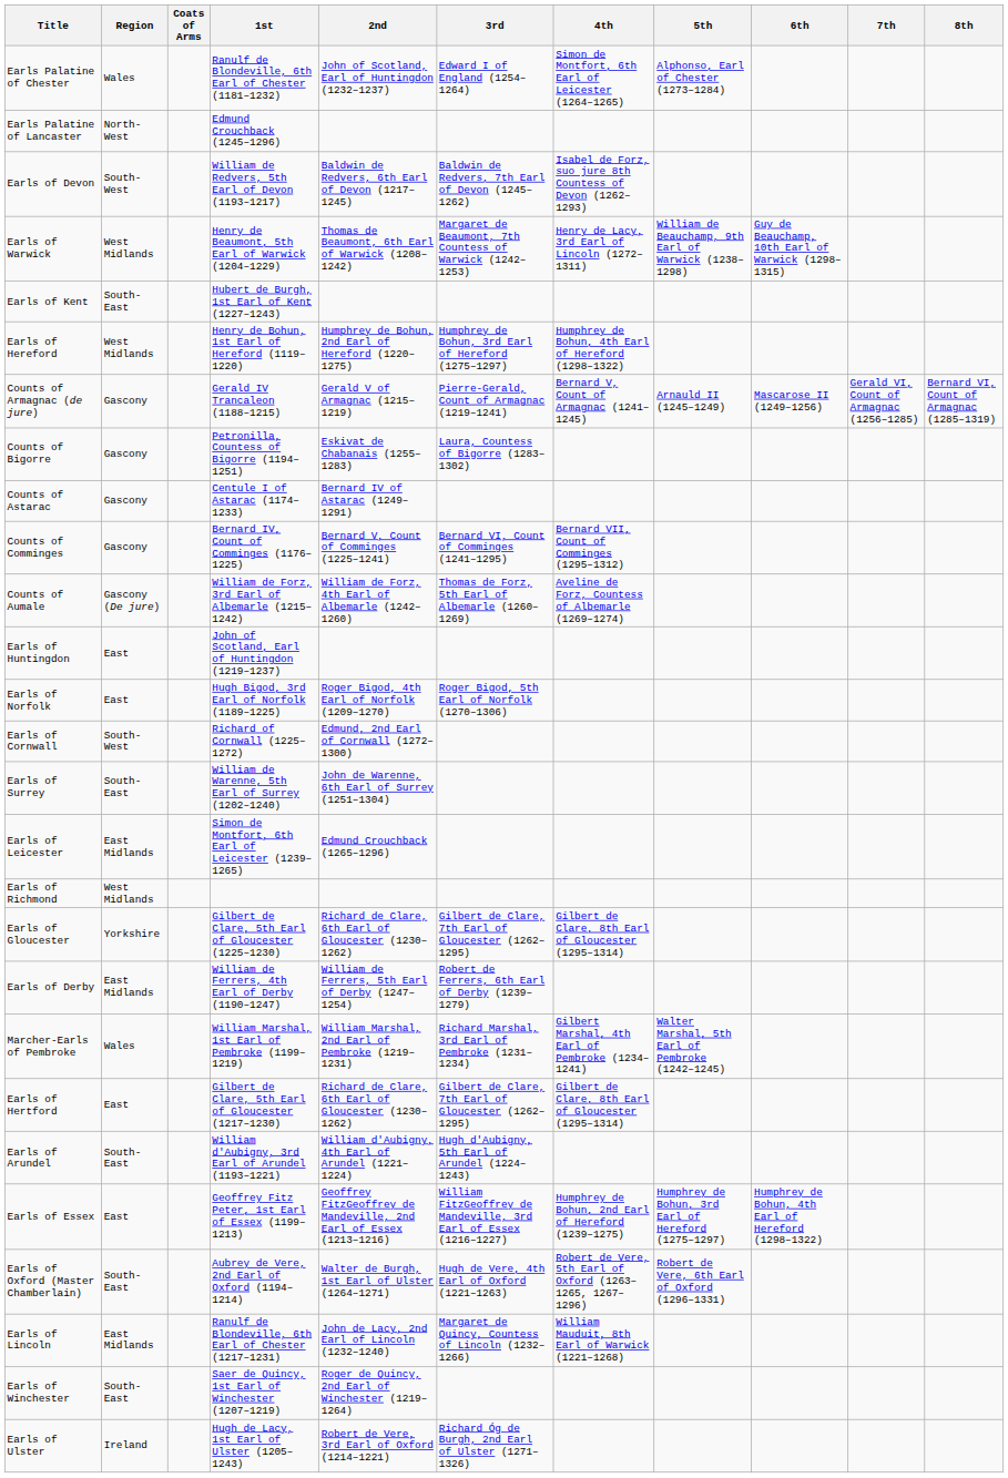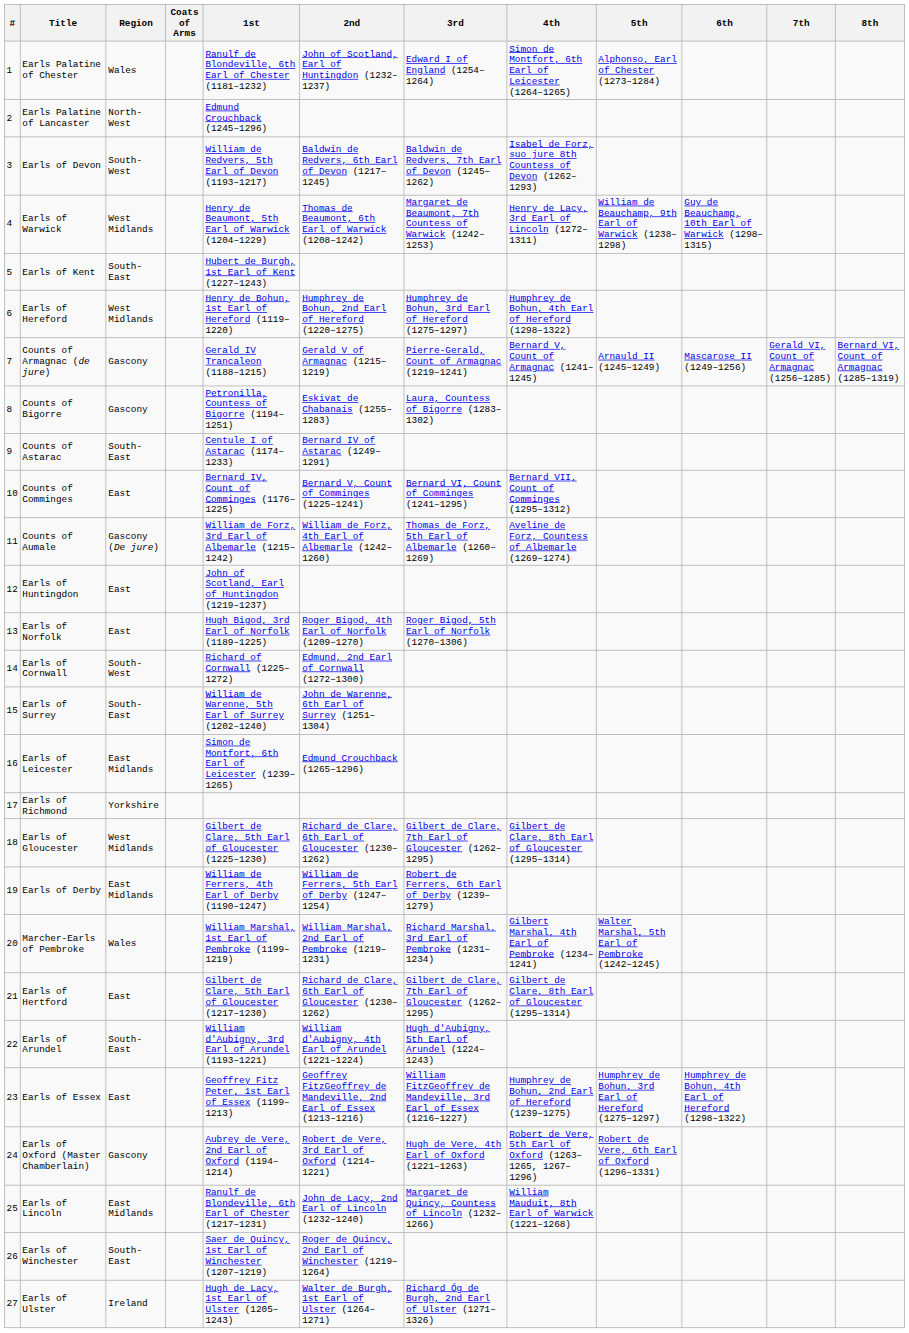 <table class="wikitable">
 <tr>
+<th>#</th>
 <th>Title</th>
 <th>Region</th>
 <th>Coats of Arms</th>
 <th>1st</th>
 <th>2nd</th>
 <th>3rd</th>
 <th>4th</th>
 <th>5th</th>
 <th>6th</th>
 <th>7th</th>
 <th>8th</th>
 </tr>
 <tr>
+<td>1</td>
 <td>Earls Palatine of Chester</td>
 <td>Wales</td>
 <td></td>
 <td><a href='#'>Ranulf de Blondeville, 6th Earl of Chester</a> (1181–1232)</td>
 <td><a href='#'>John of Scotland, Earl of Huntingdon</a> (1232–1237)</td>
 <td><a href='#'>Edward I of England</a> (1254–1264)</td>
 <td><a href='#'>Simon de Montfort, 6th Earl of Leicester</a> (1264–1265)</td>
 <td><a href='#'>Alphonso, Earl of Chester</a> (1273–1284)</td>
 <td></td>
 <td></td>
 <td></td>
 </tr>
 <tr>
+<td>2</td>
 <td>Earls Palatine of Lancaster</td>
 <td>North-West</td>
 <td></td>
 <td><a href='#'>Edmund Crouchback</a> (1245–1296)</td>
 <td></td>
 <td></td>
 <td></td>
 <td></td>
 <td></td>
 <td></td>
 <td></td>
 </tr>
 <tr>
+<td>3</td>
 <td>Earls of Devon</td>
 <td>South-West</td>
 <td></td>
 <td><a href='#'>William de Redvers, 5th Earl of Devon</a> (1193–1217)</td>
 <td><a href='#'>Baldwin de Redvers, 6th Earl of Devon</a> (1217–1245)</td>
 <td><a href='#'>Baldwin de Redvers, 7th Earl of Devon</a> (1245–1262)</td>
 <td><a href='#'>Isabel de Forz, suo jure 8th Countess of Devon</a> (1262–1293)</td>
 <td></td>
 <td></td>
 <td></td>
 <td></td>
 </tr>
 <tr>
+<td>4</td>
 <td>Earls of Warwick</td>
 <td>West Midlands</td>
 <td></td>
 <td><a href='#'>Henry de Beaumont, 5th Earl of Warwick</a> (1204–1229)</td>
 <td><a href='#'>Thomas de Beaumont, 6th Earl of Warwick</a> (1208–1242)</td>
 <td><a href='#'>Margaret de Beaumont, 7th Countess of Warwick</a> (1242–1253)</td>
 <td><a href='#'>Henry de Lacy, 3rd Earl of Lincoln</a> (1272–1311)</td>
 <td><a href='#'>William de Beauchamp, 9th Earl of Warwick</a> (1238–1298)</td>
 <td><a href='#'>Guy de Beauchamp, 10th Earl of Warwick</a> (1298–1315)</td>
 <td></td>
 <td></td>
 </tr>
 <tr>
+<td>5</td>
 <td>Earls of Kent</td>
 <td>South-East</td>
 <td></td>
 <td><a href='#'>Hubert de Burgh, 1st Earl of Kent</a> (1227–1243)</td>
 <td></td>
 <td></td>
 <td></td>
 <td></td>
 <td></td>
 <td></td>
 <td></td>
 </tr>
 <tr>
+<td>6</td>
 <td>Earls of Hereford</td>
 <td>West Midlands</td>
 <td></td>
 <td><a href='#'>Henry de Bohun, 1st Earl of Hereford</a> (1119–1220)</td>
 <td><a href='#'>Humphrey de Bohun, 2nd Earl of Hereford</a> (1220–1275)</td>
 <td><a href='#'>Humphrey de Bohun, 3rd Earl of Hereford</a>  (1275–1297)</td>
 <td><a href='#'>Humphrey de Bohun, 4th Earl of Hereford</a> (1298–1322)</td>
 <td></td>
 <td></td>
 <td></td>
 <td></td>
 </tr>
 <tr>
+<td>7</td>
 <td>Counts of Armagnac (<em>de jure</em>)</td>
 <td>Gascony</td>
 <td></td>
 <td><a href='#'>Gerald IV Trancaleon</a> (1188–1215)</td>
 <td><a href='#'>Gerald V of Armagnac</a> (1215–1219)</td>
 <td><a href='#'>Pierre-Gerald, Count of Armagnac</a> (1219–1241)</td>
 <td><a href='#'>Bernard V, Count of Armagnac</a> (1241–1245)</td>
 <td><a href='#'>Arnauld II</a> (1245–1249)</td>
 <td><a href='#'>Mascarose II</a> (1249–1256)</td>
 <td><a href='#'>Gerald VI, Count of Armagnac</a> (1256–1285)</td>
 <td><a href='#'>Bernard VI, Count of Armagnac</a> (1285–1319)</td>
 </tr>
 <tr>
+<td>8</td>
 <td>Counts of Bigorre</td>
 <td>Gascony</td>
 <td></td>
 <td><a href='#'>Petronilla, Countess of Bigorre</a> (1194–1251)</td>
 <td><a href='#'>Eskivat de Chabanais</a> (1255–1283)</td>
 <td><a href='#'>Laura, Countess of Bigorre</a> (1283–1302)</td>
 <td></td>
 <td></td>
 <td></td>
 <td></td>
 <td></td>
 </tr>
 <tr>
+<td>9</td>
 <td>Counts of Astarac</td>
-<td>Gascony</td>
+<td>South-East</td>
 <td></td>
 <td><a href='#'>Centule I of Astarac</a> (1174–1233)</td>
 <td><a href='#'>Bernard IV of Astarac</a> (1249–1291)</td>
 <td></td>
 <td></td>
 <td></td>
 <td></td>
 <td></td>
 <td></td>
 </tr>
 <tr>
+<td>10</td>
 <td>Counts of Comminges</td>
-<td>Gascony</td>
+<td>East</td>
 <td></td>
 <td><a href='#'>Bernard IV, Count of Comminges</a> (1176–1225)</td>
 <td><a href='#'>Bernard V, Count of Comminges</a> (1225–1241)</td>
 <td><a href='#'>Bernard VI, Count of Comminges</a> (1241–1295)</td>
 <td><a href='#'>Bernard VII, Count of Comminges</a> (1295–1312)</td>
 <td></td>
 <td></td>
 <td></td>
 <td></td>
 </tr>
 <tr>
+<td>11</td>
 <td>Counts of Aumale</td>
 <td>Gascony (<em>De jure</em>)</td>
 <td></td>
 <td><a href='#'>William de Forz, 3rd Earl of Albemarle</a> (1215–1242)</td>
 <td><a href='#'>William de Forz, 4th Earl of Albemarle</a> (1242–1260)</td>
 <td><a href='#'>Thomas de Forz, 5th Earl of Albemarle</a> (1260–1269)</td>
 <td><a href='#'>Aveline de Forz, Countess of Albemarle</a> (1269–1274)</td>
 <td></td>
 <td></td>
 <td></td>
 <td></td>
 </tr>
 <tr>
+<td>12</td>
 <td>Earls of Huntingdon</td>
 <td>East</td>
 <td></td>
 <td><a href='#'>John of Scotland, Earl of Huntingdon</a> (1219–1237)</td>
 <td></td>
 <td></td>
 <td></td>
 <td></td>
 <td></td>
 <td></td>
 <td></td>
 </tr>
 <tr>
+<td>13</td>
 <td>Earls of Norfolk</td>
 <td>East</td>
 <td></td>
 <td><a href='#'>Hugh Bigod, 3rd Earl of Norfolk</a> (1189–1225)</td>
 <td><a href='#'>Roger Bigod, 4th Earl of Norfolk</a> (1209–1270)</td>
 <td><a href='#'>Roger Bigod, 5th Earl of Norfolk</a> (1270–1306)</td>
 <td></td>
 <td></td>
 <td></td>
 <td></td>
 <td></td>
 </tr>
 <tr>
+<td>14</td>
 <td>Earls of Cornwall</td>
 <td>South-West</td>
 <td></td>
 <td><a href='#'>Richard of Cornwall</a> (1225–1272)</td>
 <td><a href='#'>Edmund, 2nd Earl of Cornwall</a> (1272–1300)</td>
 <td></td>
 <td></td>
 <td></td>
 <td></td>
 <td></td>
 <td></td>
 </tr>
 <tr>
+<td>15</td>
 <td>Earls of Surrey</td>
 <td>South-East</td>
 <td></td>
 <td><a href='#'>William de Warenne, 5th Earl of Surrey</a> (1202–1240)</td>
 <td><a href='#'>John de Warenne, 6th Earl of Surrey</a> (1251–1304)</td>
 <td></td>
 <td></td>
 <td></td>
 <td></td>
 <td></td>
 <td></td>
 </tr>
 <tr>
+<td>16</td>
 <td>Earls of Leicester</td>
 <td>East Midlands</td>
 <td></td>
 <td><a href='#'>Simon de Montfort, 6th Earl of Leicester</a> (1239–1265)</td>
 <td><a href='#'>Edmund Crouchback</a> (1265–1296)</td>
 <td></td>
 <td></td>
 <td></td>
 <td></td>
 <td></td>
 <td></td>
 </tr>
 <tr>
+<td>17</td>
 <td>Earls of Richmond</td>
-<td>West Midlands</td>
+<td>Yorkshire</td>
 <td></td>
 <td></td>
 <td></td>
 <td></td>
 <td></td>
 <td></td>
 <td></td>
 <td></td>
 <td></td>
 </tr>
 <tr>
+<td>18</td>
 <td>Earls of Gloucester</td>
-<td>Yorkshire</td>
+<td>West Midlands</td>
 <td></td>
 <td><a href='#'>Gilbert de Clare, 5th Earl of Gloucester</a> (1225–1230)</td>
 <td><a href='#'>Richard de Clare, 6th Earl of Gloucester</a> (1230–1262)</td>
 <td><a href='#'>Gilbert de Clare, 7th Earl of Gloucester</a> (1262–1295)</td>
 <td><a href='#'>Gilbert de Clare, 8th Earl of Gloucester</a> (1295–1314)</td>
 <td></td>
 <td></td>
 <td></td>
 <td></td>
 </tr>
 <tr>
+<td>19</td>
 <td>Earls of Derby</td>
 <td>East Midlands</td>
 <td></td>
 <td><a href='#'>William de Ferrers, 4th Earl of Derby</a> (1190–1247)</td>
 <td><a href='#'>William de Ferrers, 5th Earl of Derby</a> (1247–1254)</td>
 <td><a href='#'>Robert de Ferrers, 6th Earl of Derby</a> (1239–1279)</td>
 <td></td>
 <td></td>
 <td></td>
 <td></td>
 <td></td>
 </tr>
 <tr>
+<td>20</td>
 <td>Marcher-Earls of Pembroke</td>
 <td>Wales</td>
 <td></td>
 <td><a href='#'>William Marshal, 1st Earl of Pembroke</a> (1199–1219)</td>
 <td><a href='#'>William Marshal, 2nd Earl of Pembroke</a> (1219–1231)</td>
 <td><a href='#'>Richard Marshal, 3rd Earl of Pembroke</a> (1231–1234)</td>
 <td><a href='#'>Gilbert Marshal, 4th Earl of Pembroke</a> (1234–1241)</td>
 <td><a href='#'>Walter Marshal, 5th Earl of Pembroke</a> (1242–1245)</td>
 <td></td>
 <td></td>
 <td></td>
 </tr>
 <tr>
+<td>21</td>
 <td>Earls of Hertford</td>
 <td>East</td>
 <td></td>
 <td><a href='#'>Gilbert de Clare, 5th Earl of Gloucester</a> (1217–1230)</td>
 <td><a href='#'>Richard de Clare, 6th Earl of Gloucester</a> (1230–1262)</td>
 <td><a href='#'>Gilbert de Clare, 7th Earl of Gloucester</a> (1262–1295)</td>
 <td><a href='#'>Gilbert de Clare, 8th Earl of Gloucester</a> (1295–1314)</td>
 <td></td>
 <td></td>
 <td></td>
 <td></td>
 </tr>
 <tr>
+<td>22</td>
 <td>Earls of Arundel</td>
 <td>South-East</td>
 <td></td>
 <td><a href='#'>William d'Aubigny, 3rd Earl of Arundel</a> (1193–1221)</td>
 <td><a href='#'>William d'Aubigny, 4th Earl of Arundel</a> (1221–1224)</td>
 <td><a href='#'>Hugh d'Aubigny, 5th Earl of Arundel</a> (1224–1243)</td>
 <td></td>
 <td></td>
 <td></td>
 <td></td>
 <td></td>
 </tr>
 <tr>
+<td>23</td>
 <td>Earls of Essex</td>
 <td>East</td>
 <td></td>
 <td><a href='#'>Geoffrey Fitz Peter, 1st Earl of Essex</a> (1199–1213)</td>
 <td><a href='#'>Geoffrey FitzGeoffrey de Mandeville, 2nd Earl of Essex</a> (1213–1216)</td>
 <td><a href='#'>William FitzGeoffrey de Mandeville, 3rd Earl of Essex</a> (1216–1227)</td>
 <td><a href='#'>Humphrey de Bohun, 2nd Earl of Hereford</a> (1239–1275)</td>
 <td><a href='#'>Humphrey de Bohun, 3rd Earl of Hereford</a>  (1275–1297)</td>
 <td><a href='#'>Humphrey de Bohun, 4th Earl of Hereford</a> (1298–1322)</td>
 <td></td>
 <td></td>
 </tr>
 <tr>
+<td>24</td>
 <td>Earls of Oxford (Master Chamberlain)</td>
-<td>South-East</td>
+<td>Gascony</td>
 <td></td>
 <td><a href='#'>Aubrey de Vere, 2nd Earl of Oxford</a> (1194–1214)</td>
-<td><a href='#'>Walter de Burgh, 1st Earl of Ulster</a> (1264–1271)</td>
+<td><a href='#'>Robert de Vere, 3rd Earl of Oxford</a> (1214–1221)</td>
 <td><a href='#'>Hugh de Vere, 4th Earl of Oxford</a> (1221–1263)</td>
 <td><a href='#'>Robert de Vere, 5th Earl of Oxford</a> (1263–1265, 1267–1296)</td>
 <td><a href='#'>Robert de Vere, 6th Earl of Oxford</a> (1296–1331)</td>
 <td></td>
 <td></td>
 <td></td>
 </tr>
 <tr>
+<td>25</td>
 <td>Earls of Lincoln</td>
 <td>East Midlands</td>
 <td></td>
 <td><a href='#'>Ranulf de Blondeville, 6th Earl of Chester</a> (1217–1231)</td>
 <td><a href='#'>John de Lacy, 2nd Earl of Lincoln</a> (1232–1240)</td>
 <td><a href='#'>Margaret de Quincy, Countess of Lincoln</a> (1232–1266)</td>
 <td><a href='#'>William Mauduit, 8th Earl of Warwick</a> (1221–1268)</td>
 <td></td>
 <td></td>
 <td></td>
 <td></td>
 </tr>
 <tr>
+<td>26</td>
 <td>Earls of Winchester</td>
 <td>South-East</td>
 <td></td>
 <td><a href='#'>Saer de Quincy, 1st Earl of Winchester</a> (1207–1219)</td>
 <td><a href='#'>Roger de Quincy, 2nd Earl of Winchester</a> (1219–1264)</td>
 <td></td>
 <td></td>
 <td></td>
 <td></td>
 <td></td>
 <td></td>
 </tr>
 <tr>
+<td>27</td>
 <td>Earls of Ulster</td>
 <td>Ireland</td>
 <td></td>
 <td><a href='#'>Hugh de Lacy, 1st Earl of Ulster</a> (1205–1243)</td>
-<td><a href='#'>Robert de Vere, 3rd Earl of Oxford</a> (1214–1221)</td>
+<td><a href='#'>Walter de Burgh, 1st Earl of Ulster</a> (1264–1271)</td>
 <td><a href='#'>Richard Óg de Burgh, 2nd Earl of Ulster</a> (1271–1326)</td>
 <td></td>
 <td></td>
 <td></td>
 <td></td>
 <td></td>
 </tr>
 </table>
